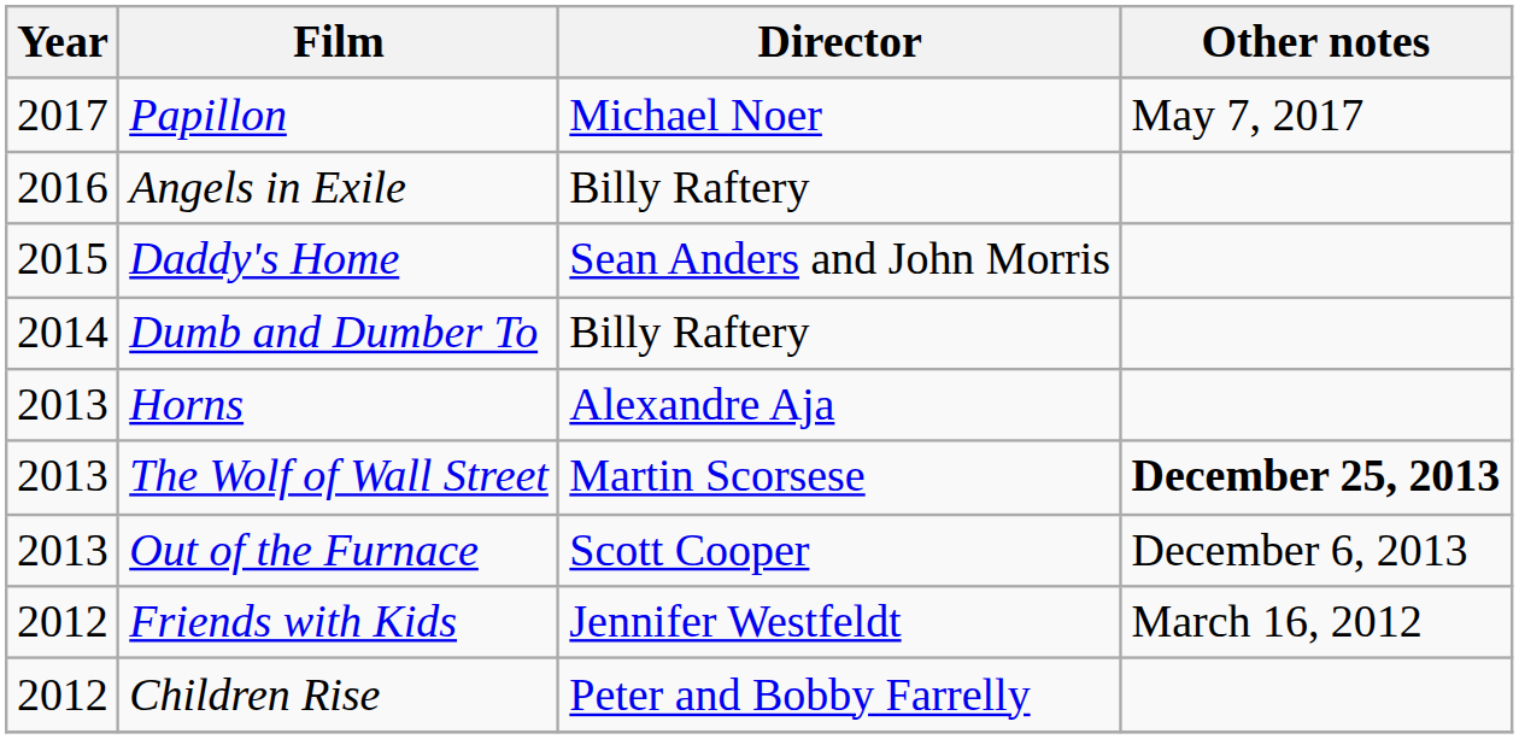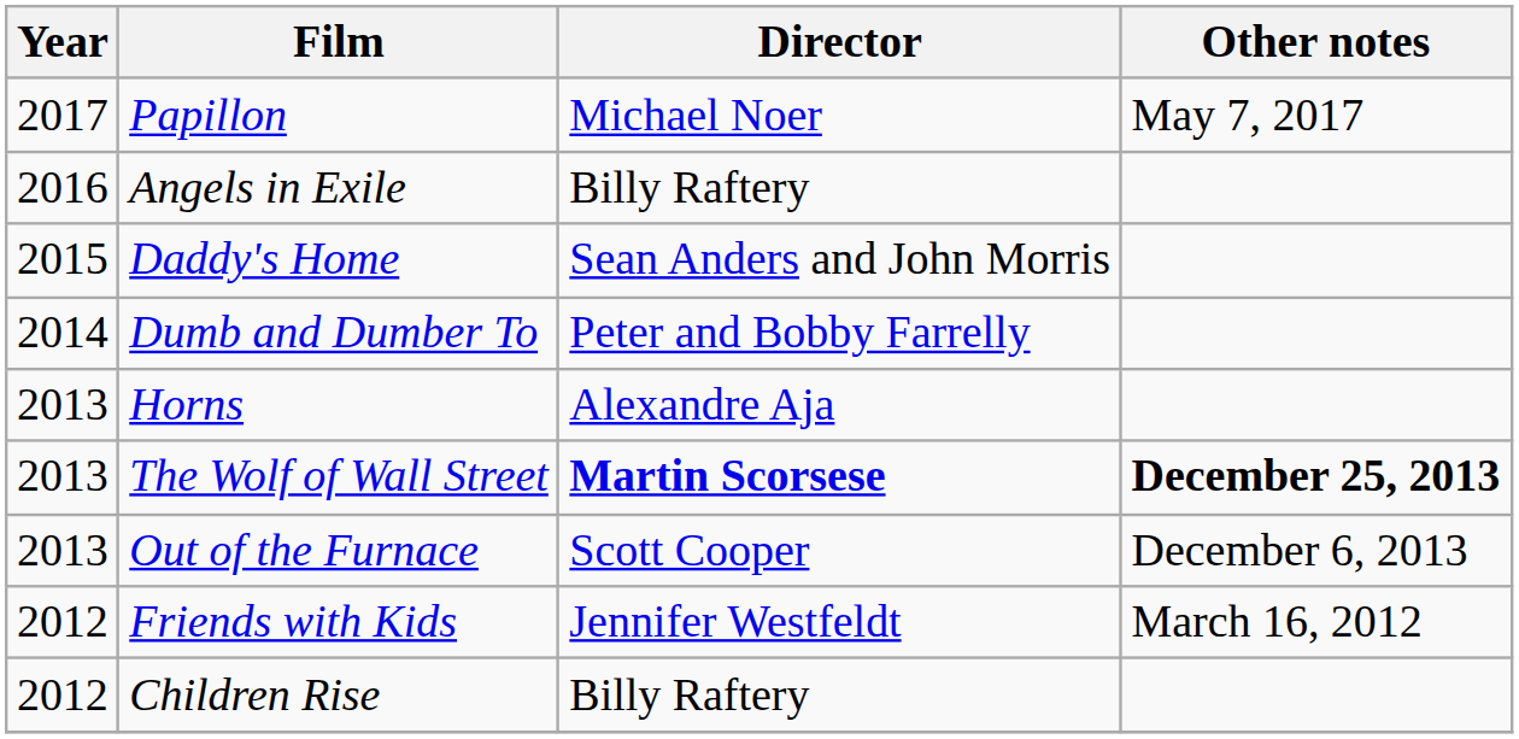 <table class="wikitable">
 <tr>
 <th>Year</th>
 <th>Film</th>
 <th>Director</th>
 <th>Other notes</th>
 </tr>
 <tr>
 <td>2017</td>
 <td><em><a href='#'>Papillon</a></em></td>
 <td><a href='#'>Michael Noer</a></td>
 <td>May 7, 2017</td>
 </tr>
 <tr>
 <td>2016</td>
 <td><em>Angels in Exile</em></td>
 <td>Billy Raftery</td>
 <td></td>
 </tr>
 <tr>
 <td>2015</td>
 <td><em><a href='#'>Daddy's Home</a></em></td>
 <td><a href='#'>Sean Anders</a> and John Morris</td>
 <td></td>
 </tr>
 <tr>
 <td>2014</td>
 <td><em><a href='#'>Dumb and Dumber To</a></em></td>
-<td>Billy Raftery</td>
+<td><a href='#'>Peter and Bobby Farrelly</a></td>
 <td></td>
 </tr>
 <tr>
 <td>2013</td>
 <td><em><a href='#'>Horns</a></em></td>
 <td><a href='#'>Alexandre Aja</a></td>
 <td></td>
 </tr>
 <tr>
 <td>2013</td>
 <td><em><a href='#'>The Wolf of Wall Street</a></em></td>
-<td><a href='#'>Martin Scorsese</a></td>
+<td><strong><a href='#'>Martin Scorsese</a></strong></td>
 <td><strong>December 25, 2013</strong></td>
 </tr>
 <tr>
 <td>2013</td>
 <td><em><a href='#'>Out of the Furnace</a></em></td>
 <td><a href='#'>Scott Cooper</a></td>
 <td>December 6, 2013</td>
 </tr>
 <tr>
 <td>2012</td>
 <td><em><a href='#'>Friends with Kids</a></em></td>
 <td><a href='#'>Jennifer Westfeldt</a></td>
 <td>March 16, 2012</td>
 </tr>
 <tr>
 <td>2012</td>
 <td><em>Children Rise</em></td>
-<td><a href='#'>Peter and Bobby Farrelly</a></td>
+<td>Billy Raftery</td>
 <td></td>
 </tr>
 <tr>
 </tr>
 </table>
